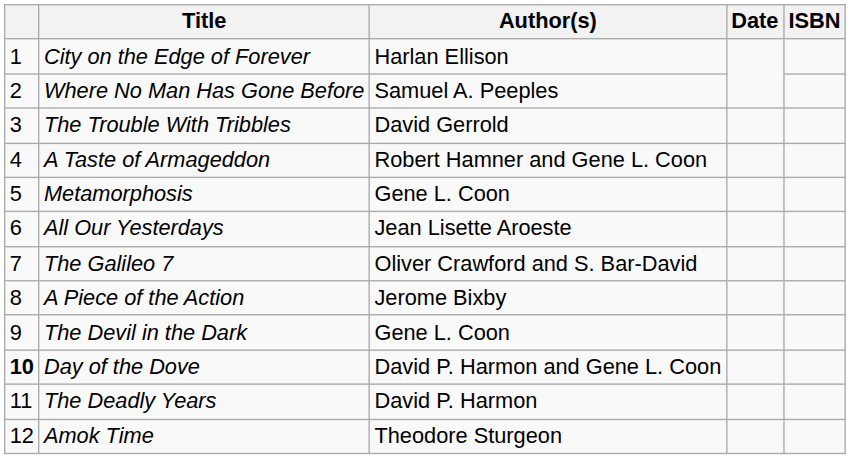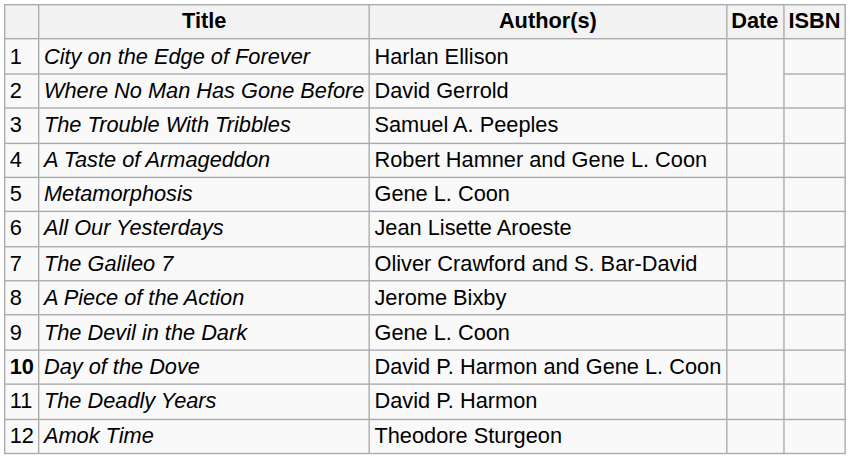 <table class="wikitable">
 <tr>
 <th></th>
 <th>Title</th>
 <th>Author(s)</th>
 <th>Date</th>
 <th>ISBN</th>
 </tr>
 <tr>
 <td>1</td>
 <td><em>City on the Edge of Forever</em></td>
 <td>Harlan Ellison</td>
 <td rowspan="2"></td>
 <td></td>
 </tr>
 <tr>
 <td>2</td>
 <td><em>Where No Man Has Gone Before</em></td>
-<td>Samuel A. Peeples</td>
+<td>David Gerrold</td>
 <td></td>
 </tr>
 <tr>
 <td>3</td>
 <td><em>The Trouble With Tribbles</em></td>
-<td>David Gerrold</td>
+<td>Samuel A. Peeples</td>
 <td></td>
 <td></td>
 </tr>
 <tr>
 <td>4</td>
 <td><em>A Taste of Armageddon</em></td>
 <td>Robert Hamner and Gene L. Coon</td>
 <td></td>
 <td></td>
 </tr>
 <tr>
 <td>5</td>
 <td><em>Metamorphosis</em></td>
 <td>Gene L. Coon</td>
 <td></td>
 <td></td>
 </tr>
 <tr>
 <td>6</td>
 <td><em>All Our Yesterdays</em></td>
 <td>Jean Lisette Aroeste</td>
 <td></td>
 <td></td>
 </tr>
 <tr>
 <td>7</td>
 <td><em>The Galileo 7</em></td>
 <td>Oliver Crawford and S. Bar-David</td>
 <td></td>
 <td></td>
 </tr>
 <tr>
 <td>8</td>
 <td><em>A Piece of the Action</em></td>
 <td>Jerome Bixby</td>
 <td></td>
 <td></td>
 </tr>
 <tr>
 <td>9</td>
 <td><em>The Devil in the Dark</em></td>
 <td>Gene L. Coon</td>
 <td></td>
 <td></td>
 </tr>
 <tr>
 <td><strong>10</strong></td>
 <td><em>Day of the Dove</em></td>
 <td>David P. Harmon and Gene L. Coon</td>
 <td></td>
 <td></td>
 </tr>
 <tr>
 <td>11</td>
 <td><em>The Deadly Years</em></td>
 <td>David P. Harmon</td>
 <td></td>
 <td></td>
 </tr>
 <tr>
 <td>12</td>
 <td><em>Amok Time</em></td>
 <td>Theodore Sturgeon</td>
 <td></td>
 <td></td>
 </tr>
 </table>
